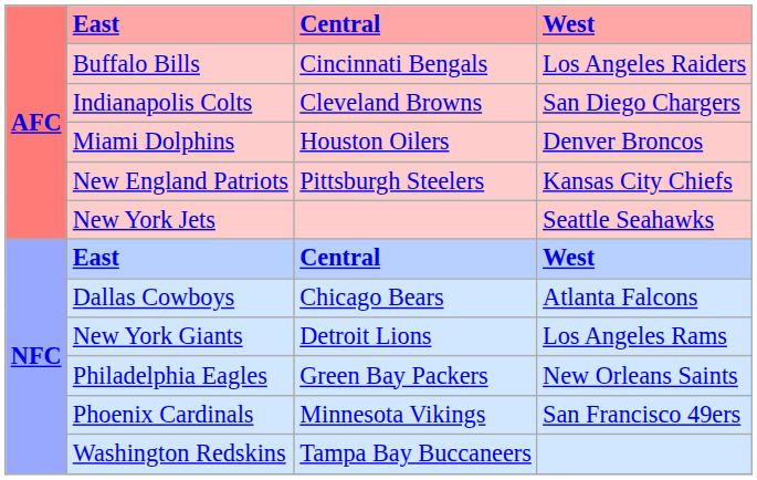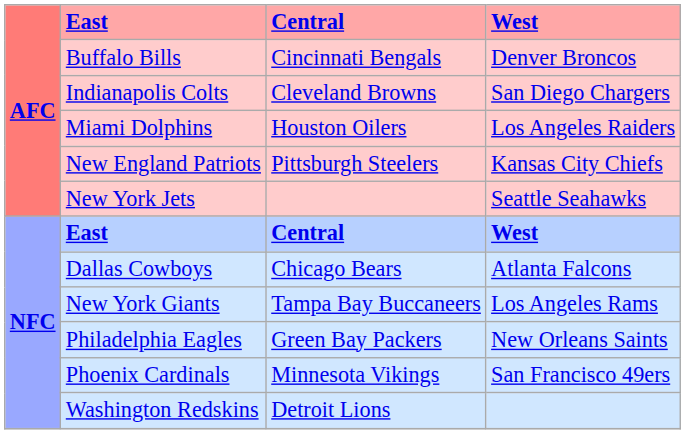 <table class="wikitable">
 <tr>
 <th rowspan="6" style="background-color: #FF7B77;"><strong><a href='#'>AFC</a></strong></th>
 <td style="background-color: #FFA7A7;"><strong><a href='#'>East</a></strong></td>
 <td style="background-color: #FFA7A7;"><strong><a href='#'>Central</a></strong></td>
 <td style="background-color: #FFA7A7;"><strong><a href='#'>West</a></strong></td>
 </tr>
 <tr>
 <td style="background-color: #FFCCCC;"><a href='#'>Buffalo Bills</a></td>
 <td style="background-color: #FFCCCC;"><a href='#'>Cincinnati Bengals</a></td>
-<td style="background-color: #FFCCCC;"><a href='#'>Los Angeles Raiders</a></td>
+<td style="background-color: #FFCCCC;"><a href='#'>Denver Broncos</a></td>
 </tr>
 <tr>
 <td style="background-color: #FFCCCC;"><a href='#'>Indianapolis Colts</a></td>
 <td style="background-color: #FFCCCC;"><a href='#'>Cleveland Browns</a></td>
 <td style="background-color: #FFCCCC;"><a href='#'>San Diego Chargers</a></td>
 </tr>
 <tr>
 <td style="background-color: #FFCCCC;"><a href='#'>Miami Dolphins</a></td>
 <td style="background-color: #FFCCCC;"><a href='#'>Houston Oilers</a></td>
-<td style="background-color: #FFCCCC;"><a href='#'>Denver Broncos</a></td>
+<td style="background-color: #FFCCCC;"><a href='#'>Los Angeles Raiders</a></td>
 </tr>
 <tr>
 <td style="background-color: #FFCCCC;"><a href='#'>New England Patriots</a></td>
 <td style="background-color: #FFCCCC;"><a href='#'>Pittsburgh Steelers</a></td>
 <td style="background-color: #FFCCCC;"><a href='#'>Kansas City Chiefs</a></td>
 </tr>
 <tr>
 <td style="background-color: #FFCCCC;"><a href='#'>New York Jets</a></td>
 <td style="background-color: #FFCCCC;"></td>
 <td style="background-color: #FFCCCC;"><a href='#'>Seattle Seahawks</a></td>
 </tr>
 <tr>
 <th rowspan="6" style="background-color: #99A8FF;"><strong><a href='#'>NFC</a></strong></th>
 <td style="background-color: #B7D0FF;"><strong><a href='#'>East</a></strong></td>
 <td style="background-color: #B7D0FF;"><strong><a href='#'>Central</a></strong></td>
 <td style="background-color: #B7D0FF;"><strong><a href='#'>West</a></strong></td>
 </tr>
 <tr>
 <td style="background-color: #D0E7FF;"><a href='#'>Dallas Cowboys</a></td>
 <td style="background-color: #D0E7FF;"><a href='#'>Chicago Bears</a></td>
 <td style="background-color: #D0E7FF;"><a href='#'>Atlanta Falcons</a></td>
 </tr>
 <tr>
 <td style="background-color: #D0E7FF;"><a href='#'>New York Giants</a></td>
-<td style="background-color: #D0E7FF;"><a href='#'>Detroit Lions</a></td>
+<td style="background-color: #D0E7FF;"><a href='#'>Tampa Bay Buccaneers</a></td>
 <td style="background-color: #D0E7FF;"><a href='#'>Los Angeles Rams</a></td>
 </tr>
 <tr>
 <td style="background-color: #D0E7FF;"><a href='#'>Philadelphia Eagles</a></td>
 <td style="background-color: #D0E7FF;"><a href='#'>Green Bay Packers</a></td>
 <td style="background-color: #D0E7FF;"><a href='#'>New Orleans Saints</a></td>
 </tr>
 <tr>
 <td style="background-color: #D0E7FF;"><a href='#'>Phoenix Cardinals</a></td>
 <td style="background-color: #D0E7FF;"><a href='#'>Minnesota Vikings</a></td>
 <td style="background-color: #D0E7FF;"><a href='#'>San Francisco 49ers</a></td>
 </tr>
 <tr>
 <td style="background-color: #D0E7FF;"><a href='#'>Washington Redskins</a></td>
-<td style="background-color: #D0E7FF;"><a href='#'>Tampa Bay Buccaneers</a></td>
+<td style="background-color: #D0E7FF;"><a href='#'>Detroit Lions</a></td>
 <td style="background-color: #D0E7FF;"></td>
 </tr>
 <tr>
 </tr>
 </table>
